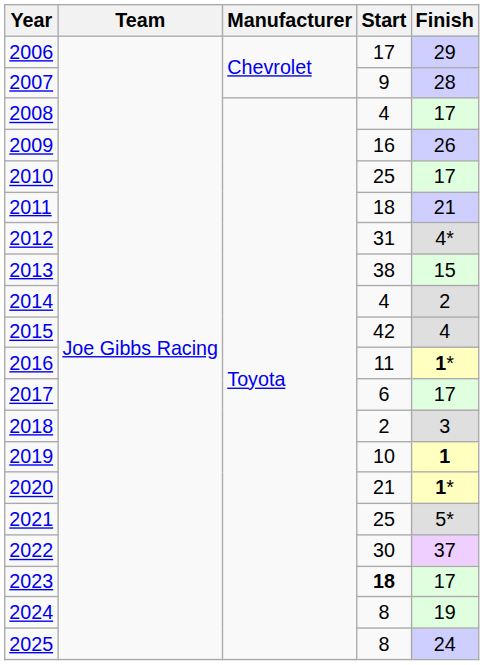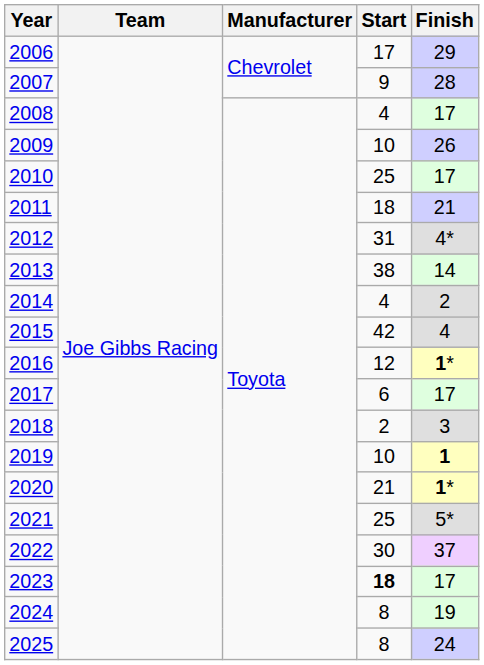 <table class="wikitable" style="font-size: 90%;">
 <tr>
 <th>Year</th>
 <th>Team</th>
 <th>Manufacturer</th>
 <th>Start</th>
 <th>Finish</th>
 </tr>
 <tr>
 <td><a href='#'>2006</a></td>
 <td rowspan=20><a href='#'>Joe Gibbs Racing</a></td>
 <td rowspan=2><a href='#'>Chevrolet</a></td>
 <td align=center>17</td>
 <td align=center style="background:#CFCFFF;">29</td>
 </tr>
 <tr>
 <td><a href='#'>2007</a></td>
 <td align=center>9</td>
 <td align=center style="background:#CFCFFF;">28</td>
 </tr>
 <tr>
 <td><a href='#'>2008</a></td>
 <td rowspan=18><a href='#'>Toyota</a></td>
 <td align=center>4</td>
 <td align=center style="background:#DFFFDF;">17</td>
 </tr>
 <tr>
 <td><a href='#'>2009</a></td>
-<td align=center>16</td>
+<td align=center>10</td>
 <td align=center style="background:#CFCFFF;">26</td>
 </tr>
 <tr>
 <td><a href='#'>2010</a></td>
 <td align=center>25</td>
 <td align=center style="background:#DFFFDF;">17</td>
 </tr>
 <tr>
 <td><a href='#'>2011</a></td>
 <td align=center>18</td>
 <td align=center style="background:#CFCFFF;">21</td>
 </tr>
 <tr>
 <td><a href='#'>2012</a></td>
 <td align=center>31</td>
 <td align=center style="background:#DFDFDF;">4*</td>
 </tr>
 <tr>
 <td><a href='#'>2013</a></td>
 <td align=center>38</td>
-<td align=center style="background:#DFFFDF;">15</td>
+<td align=center style="background:#DFFFDF;">14</td>
 </tr>
 <tr>
 <td><a href='#'>2014</a></td>
 <td align=center>4</td>
 <td align=center style="background:#DFDFDF;">2</td>
 </tr>
 <tr>
 <td><a href='#'>2015</a></td>
 <td align=center>42</td>
 <td align=center style="background:#DFDFDF;">4</td>
 </tr>
 <tr>
 <td><a href='#'>2016</a></td>
-<td align=center>11</td>
+<td align=center>12</td>
 <td align=center style="background:#FFFFBF;"><strong>1</strong>*</td>
 </tr>
 <tr>
 <td><a href='#'>2017</a></td>
 <td align=center>6</td>
 <td align=center style="background:#DFFFDF;">17</td>
 </tr>
 <tr>
 <td><a href='#'>2018</a></td>
 <td align=center>2</td>
 <td align=center style="background:#DFDFDF;">3</td>
 </tr>
 <tr>
 <td><a href='#'>2019</a></td>
 <td align=center>10</td>
 <td align=center style="background:#FFFFBF;"><strong>1</strong></td>
 </tr>
 <tr>
 <td><a href='#'>2020</a></td>
 <td align=center>21</td>
 <td align=center style="background:#FFFFBF;"><strong>1</strong>*</td>
 </tr>
 <tr>
 <td><a href='#'>2021</a></td>
 <td align=center>25</td>
 <td align=center style="background:#DFDFDF;">5*</td>
 </tr>
 <tr>
 <td><a href='#'>2022</a></td>
 <td align=center>30</td>
 <td align=center style="background:#EFCFFF;">37</td>
 </tr>
 <tr>
 <td><a href='#'>2023</a></td>
 <td align=center><strong>18</strong></td>
 <td align=center style="background:#DFFFDF;">17</td>
 </tr>
 <tr>
 <td><a href='#'>2024</a></td>
 <td align=center>8</td>
 <td align=center style="background:#DFFFDF;">19</td>
 </tr>
 <tr>
 <td><a href='#'>2025</a></td>
 <td align=center>8</td>
 <td align=center style="background:#CFCFFF;">24</td>
 </tr>
 </table>
